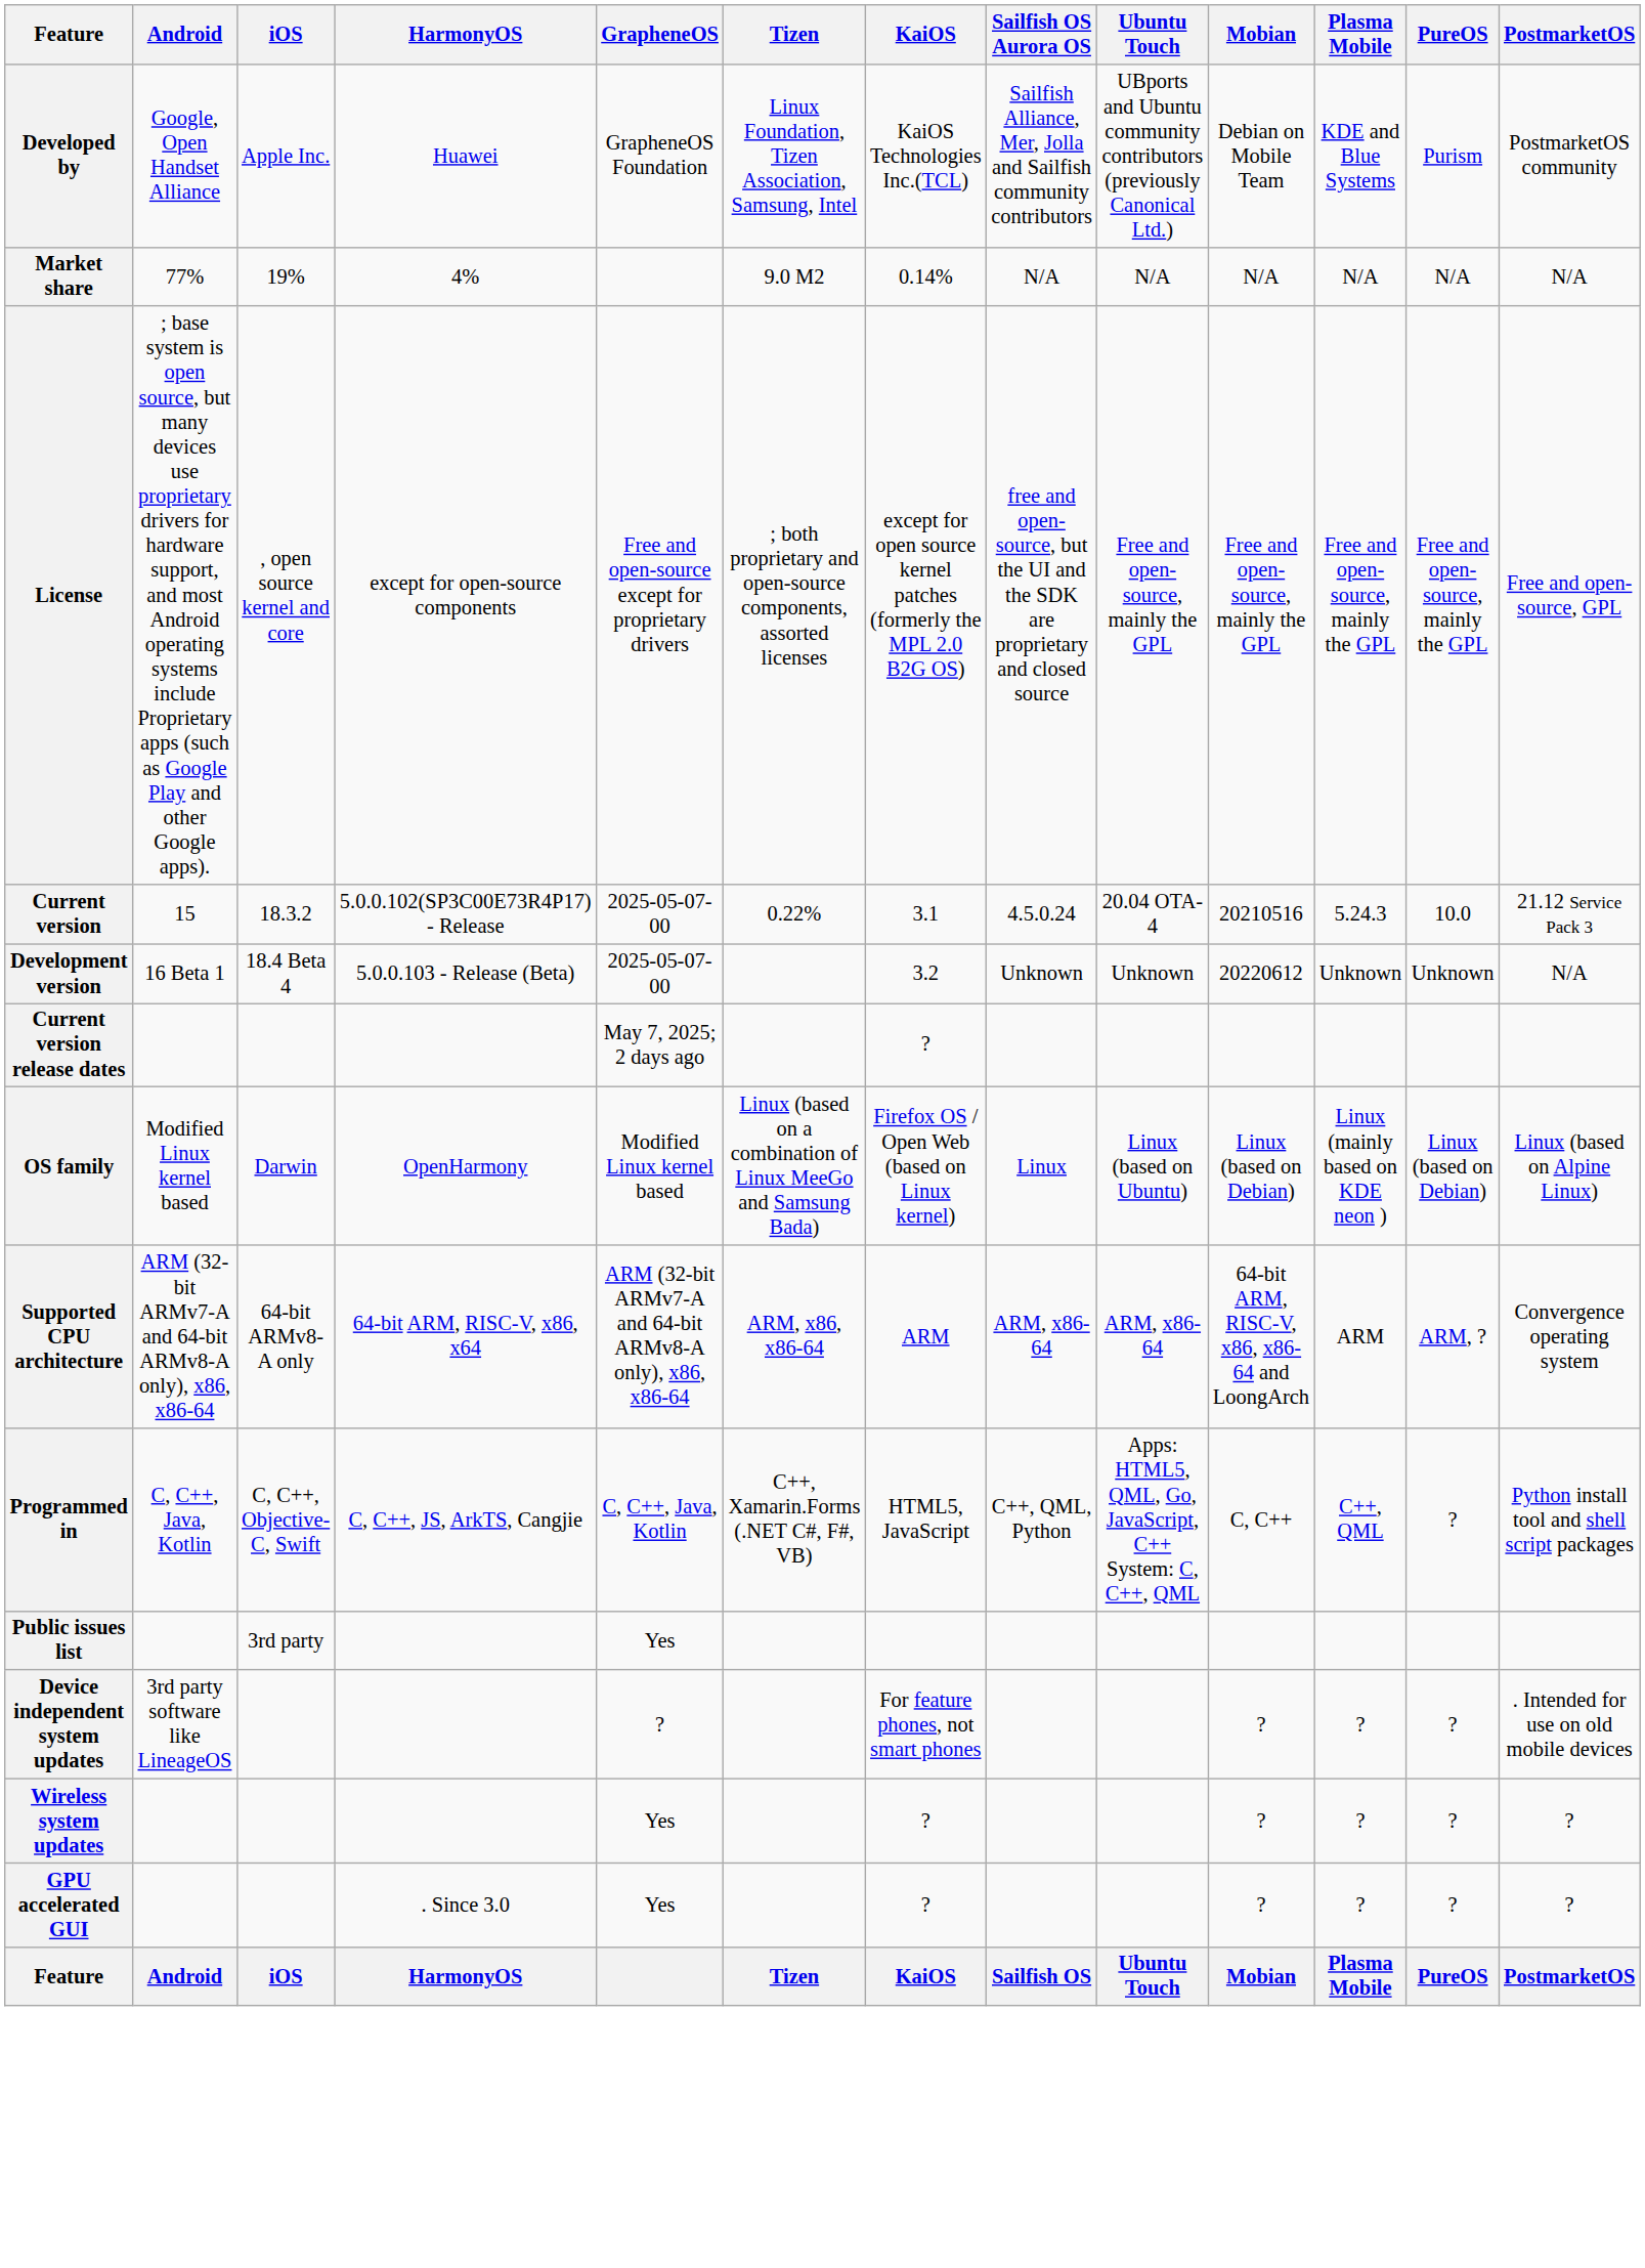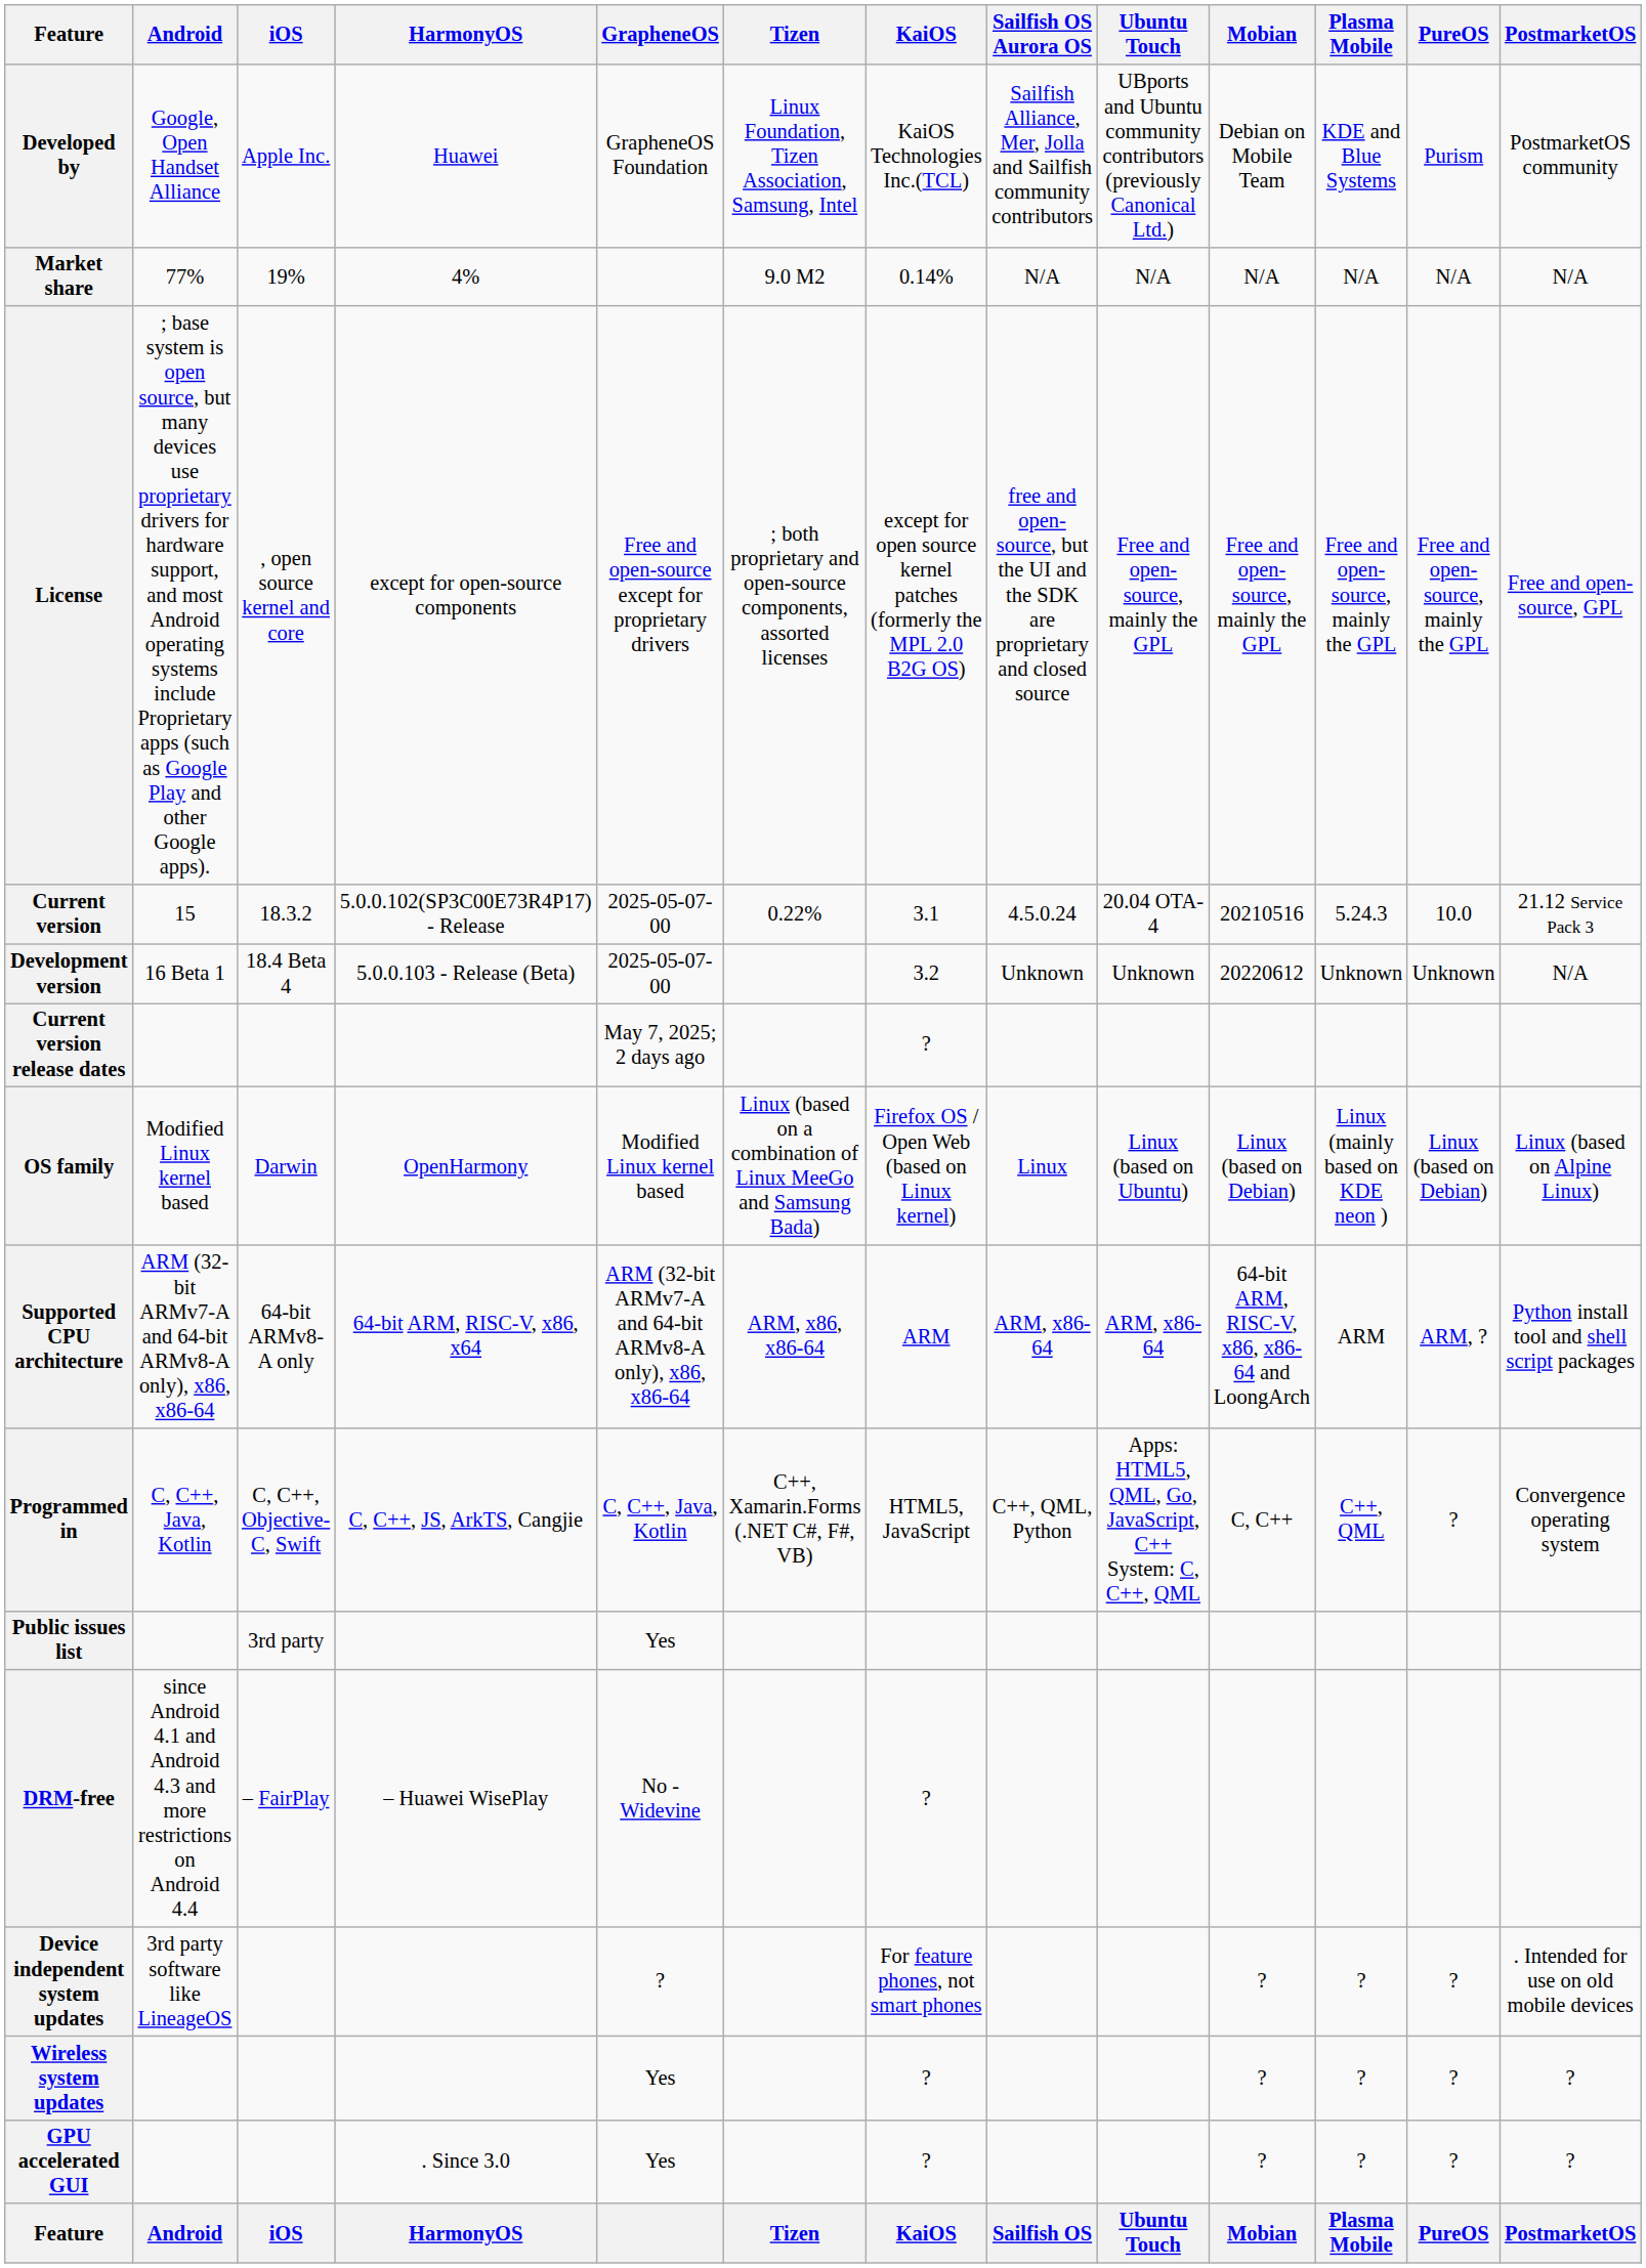 <table class="wikitable" style="font-size:90%; text-align: center; width: auto">
 <tr>
 <th width="10%">Feature</th>
 <th width="10%"><a href='#'>Android</a></th>
 <th width="10%"><a href='#'>iOS</a></th>
 <th width="10%"><a href='#'>HarmonyOS</a></th>
 <th><a href='#'>GrapheneOS</a></th>
 <th width="10%"><a href='#'>Tizen</a></th>
 <th width="10%"><a href='#'>KaiOS</a></th>
 <th width="10%"><a href='#'>Sailfish OS</a><br><a href='#'>Aurora OS</a></th>
 <th width="10%"><a href='#'>Ubuntu Touch</a></th>
 <th><a href='#'>Mobian</a></th>
 <th width="10%"><a href='#'>Plasma Mobile</a></th>
 <th width="10%"><a href='#'>PureOS</a></th>
 <th width="10%"><a href='#'>PostmarketOS</a></th>
 </tr>
 <tr>
 <th>Developed by</th>
 <td><a href='#'>Google</a>, <a href='#'>Open Handset Alliance</a></td>
 <td><a href='#'>Apple Inc.</a></td>
 <td><a href='#'>Huawei</a></td>
 <td>GrapheneOS Foundation</td>
 <td><a href='#'>Linux Foundation</a>, <a href='#'>Tizen Association</a>, <a href='#'>Samsung</a>, <a href='#'>Intel</a></td>
 <td>KaiOS Technologies Inc.(<a href='#'>TCL</a>)</td>
 <td><a href='#'>Sailfish Alliance</a>, <a href='#'>Mer</a>, <a href='#'>Jolla</a> and Sailfish community contributors</td>
 <td>UBports and Ubuntu community contributors (previously <a href='#'>Canonical Ltd.</a>)</td>
 <td>Debian on Mobile Team</td>
 <td><a href='#'>KDE</a> and <a href='#'>Blue Systems</a></td>
 <td><a href='#'>Purism</a></td>
 <td>PostmarketOS community</td>
 </tr>
 <tr>
 <th>Market share</th>
 <td>77%</td>
 <td>19%</td>
 <td>4%</td>
 <td></td>
 <td>9.0 M2</td>
 <td>0.14%</td>
 <td>N/A</td>
 <td>N/A</td>
 <td>N/A</td>
 <td>N/A</td>
 <td>N/A</td>
 <td>N/A</td>
 </tr>
 <tr>
 <th>License</th>
 <td>; base system is <a href='#'>open source</a>, but many devices use <a href='#'>proprietary</a> drivers for hardware support, and most Android operating systems include Proprietary apps (such as <a href='#'>Google Play</a> and other Google apps).<br></td>
 <td>, open source <a href='#'>kernel and core</a></td>
 <td> except for open-source components</td>
 <td><a href='#'>Free and open-source</a> except for proprietary drivers</td>
 <td>; both proprietary and open-source components, assorted licenses</td>
 <td> except for open source kernel patches (formerly the <a href='#'>MPL 2.0</a> <a href='#'>B2G OS</a>)</td>
 <td> <a href='#'>free and open-source</a>, but the UI and the SDK are proprietary and closed source</td>
 <td><a href='#'>Free and open-source</a>, mainly the <a href='#'>GPL</a></td>
 <td> <a href='#'>Free and open-source</a>, mainly the <a href='#'>GPL</a></td>
 <td> <a href='#'>Free and open-source</a>, mainly the <a href='#'>GPL</a></td>
 <td> <a href='#'>Free and open-source</a>, mainly the <a href='#'>GPL</a></td>
 <td> <a href='#'>Free and open-source</a>, <a href='#'>GPL</a></td>
 </tr>
 <tr>
 <th>Current version</th>
 <td>15</td>
 <td>18.3.2</td>
 <td>5.0.0.102(SP3C00E73R4P17) - Release</td>
 <td>2025-05-07-<br>00</td>
 <td>0.22%</td>
 <td>3.1</td>
 <td>4.5.0.24</td>
 <td>20.04 OTA-4</td>
 <td>20210516</td>
 <td>5.24.3</td>
 <td>10.0</td>
 <td>21.12 <small>Service Pack 3</small></td>
 </tr>
 <tr>
 <th>Development version</th>
 <td>16 Beta 1</td>
 <td>18.4 Beta 4</td>
 <td>5.0.0.103 - Release (Beta)</td>
 <td>2025-05-07-00</td>
 <td></td>
 <td>3.2</td>
 <td>Unknown</td>
 <td>Unknown</td>
 <td>20220612</td>
 <td>Unknown</td>
 <td>Unknown</td>
 <td>N/A</td>
 </tr>
 <tr>
 <th>Current version release dates</th>
 <td></td>
 <td></td>
 <td></td>
 <td>May 7, 2025; 2 days ago</td>
 <td></td>
 <td>?</td>
 <td></td>
 <td></td>
 <td></td>
 <td></td>
 <td></td>
 <td></td>
 </tr>
 <tr>
 <th>OS family</th>
 <td>Modified <a href='#'>Linux kernel</a> based</td>
 <td><a href='#'>Darwin</a></td>
 <td><a href='#'>OpenHarmony</a></td>
 <td>Modified <a href='#'>Linux kernel</a> based</td>
 <td><a href='#'>Linux</a> (based on a combination of <a href='#'>Linux MeeGo</a> and <a href='#'>Samsung Bada</a>)</td>
 <td><a href='#'>Firefox OS</a> / Open Web (based on <a href='#'>Linux kernel</a>)</td>
 <td><a href='#'>Linux</a></td>
 <td><a href='#'>Linux</a> (based on <a href='#'>Ubuntu</a>)</td>
 <td><a href='#'>Linux</a> (based on <a href='#'>Debian</a>)</td>
 <td><a href='#'>Linux</a> (mainly based on <a href='#'>KDE neon</a> )</td>
 <td><a href='#'>Linux</a> (based on <a href='#'>Debian</a>)</td>
 <td><a href='#'>Linux</a> (based on <a href='#'>Alpine Linux</a>)</td>
 </tr>
 <tr>
 <th>Supported CPU architecture</th>
 <td><a href='#'>ARM</a> (32-bit ARMv7-A and 64-bit ARMv8-A only), <a href='#'>x86</a>, <a href='#'>x86-64</a></td>
 <td>64-bit ARMv8-A only</td>
 <td><a href='#'>64-bit</a> <a href='#'>ARM</a>, <a href='#'>RISC-V</a>, <a href='#'>x86</a>, <a href='#'>x64</a></td>
 <td><a href='#'>ARM</a> (32-bit ARMv7-A and 64-bit ARMv8-A only), <a href='#'>x86</a>, <a href='#'>x86-64</a></td>
 <td><a href='#'>ARM</a>, <a href='#'>x86</a>, <a href='#'>x86-64</a></td>
 <td><a href='#'>ARM</a></td>
 <td><a href='#'>ARM</a>, <a href='#'>x86-64</a></td>
 <td><a href='#'>ARM</a>, <a href='#'>x86-64</a></td>
 <td>64-bit <a href='#'>ARM</a>, <a href='#'>RISC-V</a>, <a href='#'>x86</a>, <a href='#'>x86-64</a> and LoongArch</td>
 <td>ARM</td>
 <td><a href='#'>ARM</a>, ?</td>
-<td>Convergence operating system</td>
+<td><a href='#'>Python</a> install tool and <a href='#'>shell script</a> packages</td>
 </tr>
 <tr>
 <th>Programmed in</th>
 <td><a href='#'>C</a>, <a href='#'>C++</a>, <a href='#'>Java</a>, <a href='#'>Kotlin</a></td>
 <td>C, C++, <a href='#'>Objective-C</a>, <a href='#'>Swift</a></td>
 <td><a href='#'>C</a>, <a href='#'>C++</a>, <a href='#'>JS</a>, <a href='#'>ArkTS</a>, Cangjie</td>
 <td><a href='#'>C</a>, <a href='#'>C++</a>, <a href='#'>Java</a>, <a href='#'>Kotlin</a></td>
 <td>C++, Xamarin.Forms (.NET C#, F#, VB)</td>
 <td>HTML5, JavaScript</td>
 <td>C++, QML, Python</td>
 <td>Apps: <a href='#'>HTML5</a>, <a href='#'>QML</a>, <a href='#'>Go</a>, <a href='#'>JavaScript</a>, <a href='#'>C++</a><br>System: <a href='#'>C</a>, <a href='#'>C++</a>, <a href='#'>QML</a></td>
 <td>C, C++</td>
 <td><a href='#'>C++</a>, <a href='#'>QML</a></td>
 <td>?</td>
-<td><a href='#'>Python</a> install tool and <a href='#'>shell script</a> packages</td>
+<td>Convergence operating system</td>
 </tr>
 <tr>
 <th>Public issues list</th>
 <td></td>
 <td> 3rd party</td>
 <td></td>
 <td>Yes</td>
 <td></td>
 <td></td>
+<td></td>
+<td></td>
+<td></td>
+<td></td>
+<td></td>
+<td></td>
+</tr>
+<tr>
+<th><a href='#'>DRM</a>-free</th>
+<td> since Android 4.1 and Android 4.3 and more restrictions on Android 4.4</td>
+<td> – <a href='#'>FairPlay</a></td>
+<td> – Huawei WisePlay</td>
+<td>No - <a href='#'>Widevine</a></td>
+<td></td>
+<td>?</td>
 <td></td>
 <td></td>
 <td></td>
 <td></td>
 <td></td>
 <td></td>
 </tr>
 <tr>
 <th>Device independent system updates</th>
 <td> 3rd party software like <a href='#'>LineageOS</a></td>
 <td></td>
 <td></td>
 <td>?</td>
 <td></td>
 <td>For <a href='#'>feature phones</a>, not <a href='#'>smart phones</a></td>
 <td></td>
 <td></td>
 <td>?</td>
 <td>?</td>
 <td>?</td>
 <td>. Intended for use on old mobile devices</td>
 </tr>
 <tr>
 <th><a href='#'>Wireless system updates</a></th>
 <td></td>
 <td></td>
 <td></td>
 <td>Yes</td>
 <td></td>
 <td>?</td>
 <td></td>
 <td></td>
 <td>?</td>
 <td>?</td>
 <td>?</td>
 <td>?</td>
 </tr>
 <tr>
 <th><a href='#'>GPU</a> accelerated <a href='#'>GUI</a></th>
 <td></td>
 <td></td>
 <td>. Since 3.0</td>
 <td>Yes</td>
 <td></td>
 <td>?</td>
 <td></td>
 <td></td>
 <td>?</td>
 <td>?</td>
 <td>?</td>
 <td>?</td>
 </tr>
 <tr>
 <th width="10%">Feature</th>
 <th width="10%"><a href='#'>Android</a></th>
 <th width="10%"><a href='#'>iOS</a></th>
 <th width="10%"><a href='#'>HarmonyOS</a></th>
 <th></th>
 <th width="10%"><a href='#'>Tizen</a></th>
 <th width="10%"><a href='#'>KaiOS</a></th>
 <th width="10%"><a href='#'>Sailfish OS</a></th>
 <th width="10%"><a href='#'>Ubuntu Touch</a></th>
 <th><a href='#'>Mobian</a></th>
 <th width="10%"><a href='#'>Plasma Mobile</a></th>
 <th width="10%"><a href='#'>PureOS</a></th>
 <th width="10%"><a href='#'>PostmarketOS</a></th>
 </tr>
 </table>
